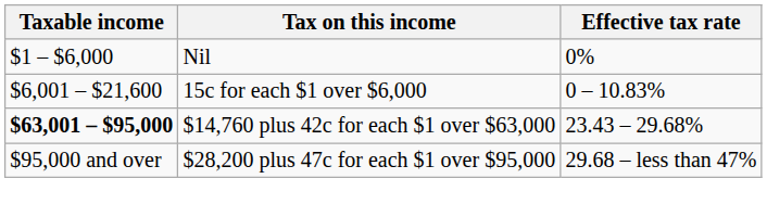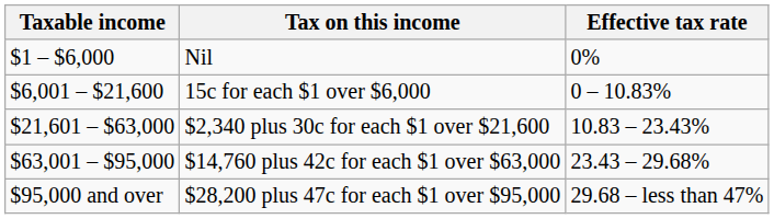 <table class="wikitable">
 <tr>
 <th>Taxable income</th>
 <th>Tax on this income</th>
 <th>Effective tax rate</th>
 </tr>
 <tr>
 <td>$1 – $6,000</td>
 <td>Nil</td>
 <td>0%</td>
 </tr>
 <tr>
 <td>$6,001 – $21,600</td>
 <td>15c for each $1 over $6,000</td>
 <td>0 – 10.83%</td>
 </tr>
 <tr>
-<td><strong>$63,001 – $95,000</strong></td>
+<td>$21,601 – $63,000</td>
+<td>$2,340 plus 30c for each $1 over $21,600</td>
+<td>10.83 – 23.43%</td>
+</tr>
+<tr>
+<td>$63,001 – $95,000</td>
 <td>$14,760 plus 42c for each $1 over $63,000</td>
 <td>23.43 – 29.68%</td>
 </tr>
 <tr>
 <td>$95,000 and over</td>
 <td>$28,200 plus 47c for each $1 over $95,000</td>
 <td>29.68 – less than 47%</td>
 </tr>
 </table>
